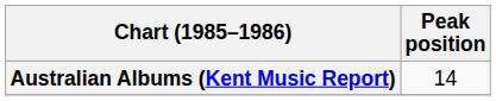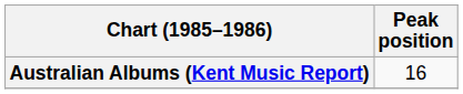 <table class="wikitable sortable plainrowheaders" style="text-align:center">
 <tr>
 <th scope="col">Chart (1985–1986)</th>
 <th scope="col">Peak<br>position</th>
 </tr>
 <tr>
 <th scope="row">Australian Albums (<a href='#'>Kent Music Report</a>)</th>
-<td>14</td>
+<td>16</td>
 </tr>
 <tr>
 </tr>
 <tr>
 </tr>
 <tr>
 </tr>
 <tr>
 </tr>
 <tr>
 </tr>
 <tr>
 </tr>
 <tr>
 </tr>
 <tr>
 </tr>
 <tr>
 </tr>
 </table>
